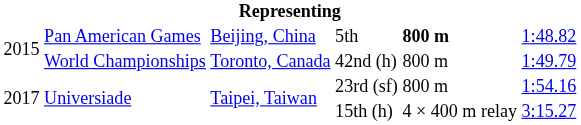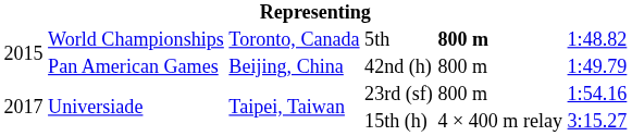 <table>
 <tr>
 <th colspan="6">Representing </th>
 </tr>
 <tr>
 <td rowspan=2>2015</td>
-<td><a href='#'>Pan American Games</a></td>
-<td><a href='#'>Beijing, China</a></td>
+<td><a href='#'>World Championships</a></td>
+<td><a href='#'>Toronto, Canada</a></td>
 <td>5th</td>
 <td><strong>800 m</strong></td>
 <td><a href='#'>1:48.82</a></td>
 </tr>
 <tr>
-<td><a href='#'>World Championships</a></td>
-<td><a href='#'>Toronto, Canada</a></td>
+<td><a href='#'>Pan American Games</a></td>
+<td><a href='#'>Beijing, China</a></td>
 <td>42nd (h)</td>
 <td>800 m</td>
 <td><a href='#'>1:49.79</a></td>
 </tr>
 <tr>
 <td rowspan=2>2017</td>
 <td rowspan=2><a href='#'>Universiade</a></td>
 <td rowspan=2><a href='#'>Taipei, Taiwan</a></td>
 <td>23rd (sf)</td>
 <td>800 m</td>
 <td><a href='#'>1:54.16</a></td>
 </tr>
 <tr>
 <td>15th (h)</td>
 <td>4 × 400 m relay</td>
 <td><a href='#'>3:15.27</a></td>
 </tr>
 </table>
